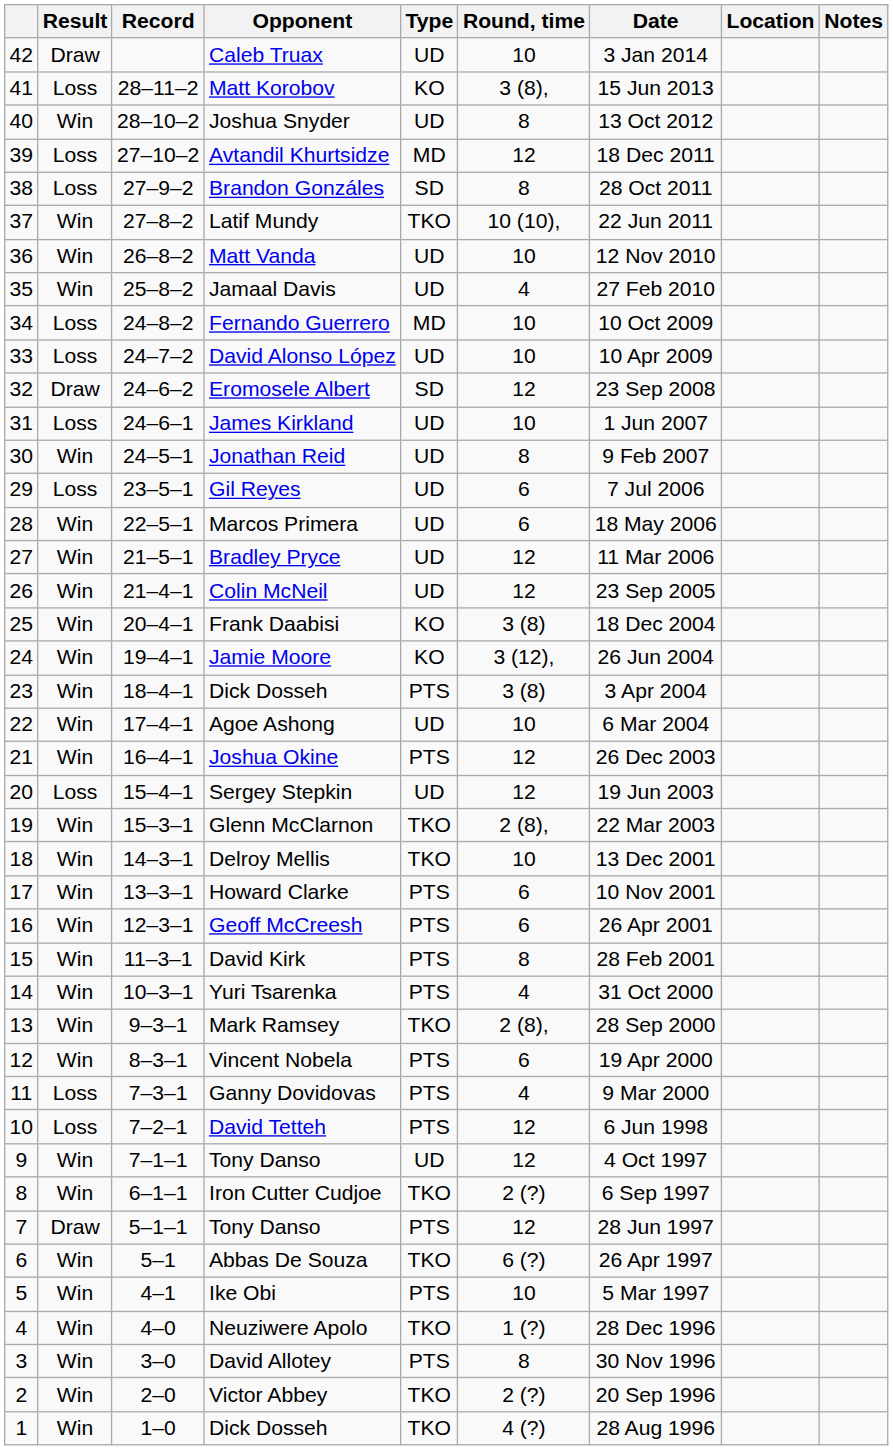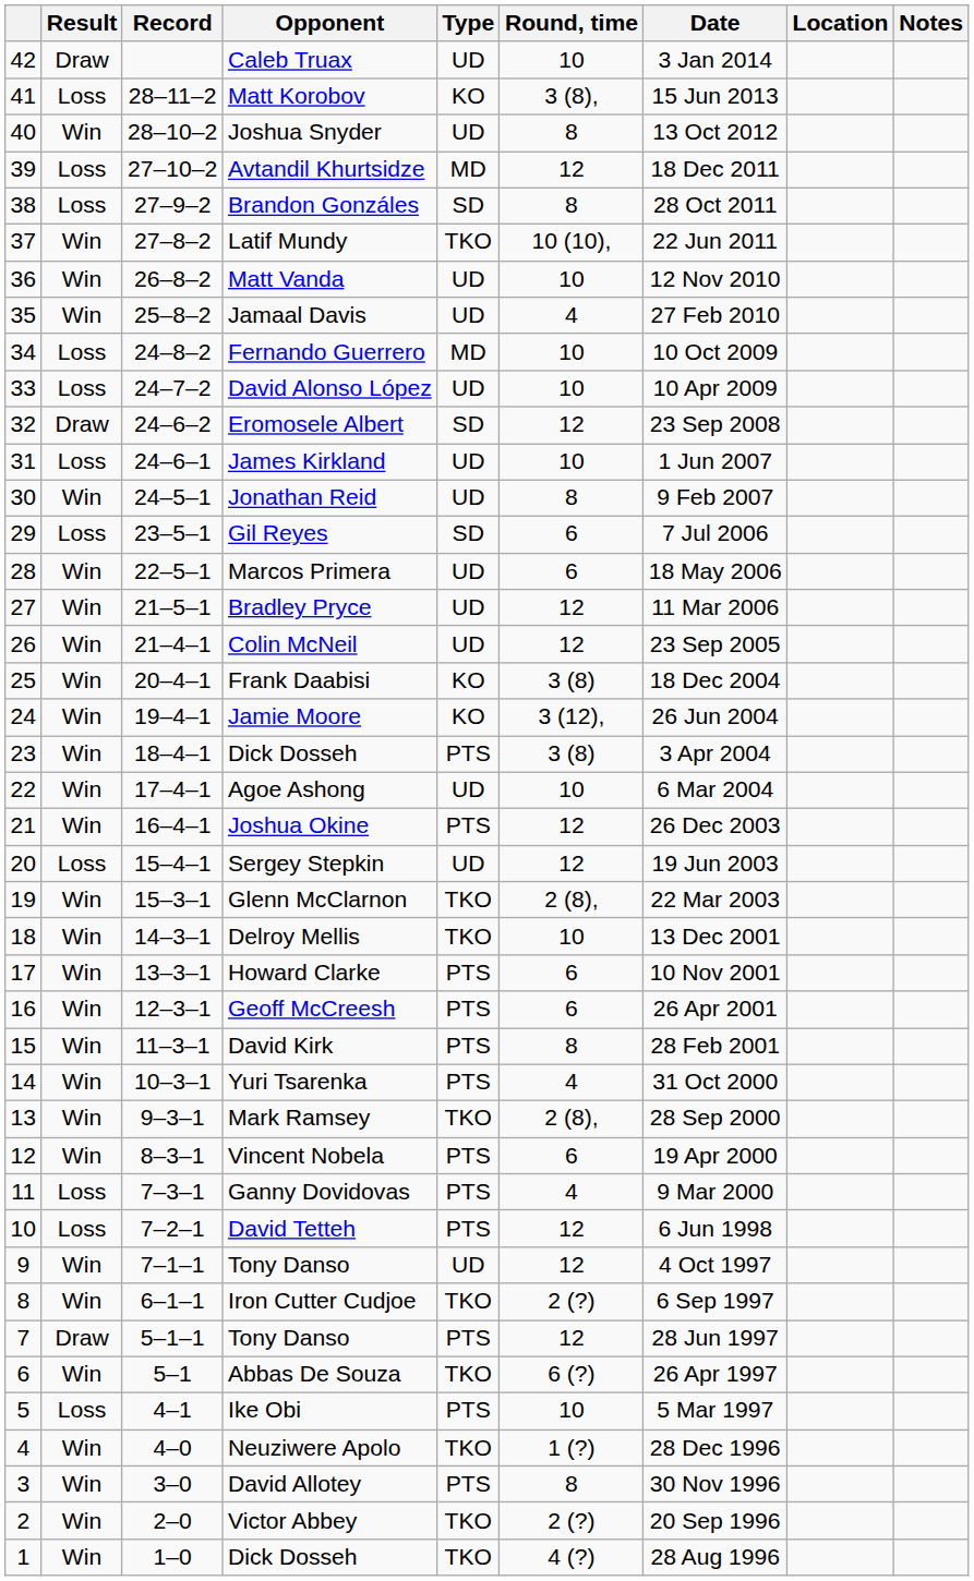 <table class="wikitable" style="text-align:center">
 <tr>
 <th></th>
 <th>Result</th>
 <th>Record</th>
 <th>Opponent</th>
 <th>Type</th>
 <th>Round, time</th>
 <th>Date</th>
 <th>Location</th>
 <th>Notes</th>
 </tr>
 <tr>
 <td>42</td>
 <td>Draw</td>
 <td></td>
 <td style="text-align:left;"> <a href='#'>Caleb Truax</a></td>
 <td>UD</td>
 <td>10</td>
 <td>3 Jan 2014</td>
 <td style="text-align:left"> </td>
 <td></td>
 </tr>
 <tr>
 <td>41</td>
 <td>Loss</td>
 <td>28–11–2</td>
 <td style="text-align:left;"> <a href='#'>Matt Korobov</a></td>
 <td>KO</td>
 <td>3 (8), </td>
 <td>15 Jun 2013</td>
 <td style="text-align:left"> </td>
 <td></td>
 </tr>
 <tr>
 <td>40</td>
 <td>Win</td>
 <td>28–10–2</td>
 <td style="text-align:left;"> Joshua Snyder</td>
 <td>UD</td>
 <td>8</td>
 <td>13 Oct 2012</td>
 <td style="text-align:left"> </td>
 <td></td>
 </tr>
 <tr>
 <td>39</td>
 <td>Loss</td>
 <td>27–10–2</td>
 <td style="text-align:left;"> <a href='#'>Avtandil Khurtsidze</a></td>
 <td>MD</td>
 <td>12</td>
 <td>18 Dec 2011</td>
 <td style="text-align:left"> </td>
 <td style="text-align:left"></td>
 </tr>
 <tr>
 <td>38</td>
 <td>Loss</td>
 <td>27–9–2</td>
 <td style="text-align:left;"> <a href='#'>Brandon Gonzáles</a></td>
 <td>SD</td>
 <td>8</td>
 <td>28 Oct 2011</td>
 <td style="text-align:left"> </td>
 <td></td>
 </tr>
 <tr>
 <td>37</td>
 <td>Win</td>
 <td>27–8–2</td>
 <td style="text-align:left;"> Latif Mundy</td>
 <td>TKO</td>
 <td>10 (10), </td>
 <td>22 Jun 2011</td>
 <td style="text-align:left"> </td>
 <td style="text-align:left"></td>
 </tr>
 <tr>
 <td>36</td>
 <td>Win</td>
 <td>26–8–2</td>
 <td style="text-align:left;"> <a href='#'>Matt Vanda</a></td>
 <td>UD</td>
 <td>10</td>
 <td>12 Nov 2010</td>
 <td style="text-align:left"> </td>
 <td></td>
 </tr>
 <tr>
 <td>35</td>
 <td>Win</td>
 <td>25–8–2</td>
 <td style="text-align:left;"> Jamaal Davis</td>
 <td>UD</td>
 <td>4</td>
 <td>27 Feb 2010</td>
 <td style="text-align:left"> </td>
 <td></td>
 </tr>
 <tr>
 <td>34</td>
 <td>Loss</td>
 <td>24–8–2</td>
 <td style="text-align:left;"> <a href='#'>Fernando Guerrero</a></td>
 <td>MD</td>
 <td>10</td>
 <td>10 Oct 2009</td>
 <td style="text-align:left"> </td>
 <td></td>
 </tr>
 <tr>
 <td>33</td>
 <td>Loss</td>
 <td>24–7–2</td>
 <td style="text-align:left;"> <a href='#'>David Alonso López</a></td>
 <td>UD</td>
 <td>10</td>
 <td>10 Apr 2009</td>
 <td style="text-align:left"> </td>
 <td></td>
 </tr>
 <tr>
 <td>32</td>
 <td>Draw</td>
 <td>24–6–2</td>
 <td style="text-align:left;"> <a href='#'>Eromosele Albert</a></td>
 <td>SD</td>
 <td>12</td>
 <td>23 Sep 2008</td>
 <td style="text-align:left"> </td>
 <td style="text-align:left"></td>
 </tr>
 <tr>
 <td>31</td>
 <td>Loss</td>
 <td>24–6–1</td>
 <td style="text-align:left;"> <a href='#'>James Kirkland</a></td>
 <td>UD</td>
 <td>10</td>
 <td>1 Jun 2007</td>
 <td style="text-align:left"> </td>
 <td></td>
 </tr>
 <tr>
 <td>30</td>
 <td>Win</td>
 <td>24–5–1</td>
 <td style="text-align:left;"> <a href='#'>Jonathan Reid</a></td>
 <td>UD</td>
 <td>8</td>
 <td>9 Feb 2007</td>
 <td style="text-align:left"> </td>
 <td></td>
 </tr>
 <tr>
 <td>29</td>
 <td>Loss</td>
 <td>23–5–1</td>
 <td style="text-align:left;"> <a href='#'>Gil Reyes</a></td>
-<td>UD</td>
+<td>SD</td>
 <td>6</td>
 <td>7 Jul 2006</td>
 <td style="text-align:left"> </td>
 <td></td>
 </tr>
 <tr>
 <td>28</td>
 <td>Win</td>
 <td>22–5–1</td>
 <td style="text-align:left;"> Marcos Primera</td>
 <td>UD</td>
 <td>6</td>
 <td>18 May 2006</td>
 <td style="text-align:left"> </td>
 <td></td>
 </tr>
 <tr>
 <td>27</td>
 <td>Win</td>
 <td>21–5–1</td>
 <td style="text-align:left;"> <a href='#'>Bradley Pryce</a></td>
 <td>UD</td>
 <td>12</td>
 <td>11 Mar 2006</td>
 <td style="text-align:left"> </td>
 <td style="text-align:left"></td>
 </tr>
 <tr>
 <td>26</td>
 <td>Win</td>
 <td>21–4–1</td>
 <td style="text-align:left;"> <a href='#'>Colin McNeil</a></td>
 <td>UD</td>
 <td>12</td>
 <td>23 Sep 2005</td>
 <td style="text-align:left"> </td>
 <td style="text-align:left"></td>
 </tr>
 <tr>
 <td>25</td>
 <td>Win</td>
 <td>20–4–1</td>
 <td style="text-align:left;"> Frank Daabisi</td>
 <td>KO</td>
 <td>3 (8)</td>
 <td>18 Dec 2004</td>
 <td style="text-align:left"> </td>
 <td></td>
 </tr>
 <tr>
 <td>24</td>
 <td>Win</td>
 <td>19–4–1</td>
 <td style="text-align:left;"> <a href='#'>Jamie Moore</a></td>
 <td>KO</td>
 <td>3 (12), </td>
 <td>26 Jun 2004</td>
 <td style="text-align:left"> </td>
 <td style="text-align:left"></td>
 </tr>
 <tr>
 <td>23</td>
 <td>Win</td>
 <td>18–4–1</td>
 <td style="text-align:left;"> Dick Dosseh</td>
 <td>PTS</td>
 <td>3 (8)</td>
 <td>3 Apr 2004</td>
 <td style="text-align:left"> </td>
 <td></td>
 </tr>
 <tr>
 <td>22</td>
 <td>Win</td>
 <td>17–4–1</td>
 <td style="text-align:left;"> Agoe Ashong</td>
 <td>UD</td>
 <td>10</td>
 <td>6 Mar 2004</td>
 <td style="text-align:left"> </td>
 <td></td>
 </tr>
 <tr>
 <td>21</td>
 <td>Win</td>
 <td>16–4–1</td>
 <td style="text-align:left;"> <a href='#'>Joshua Okine</a></td>
 <td>PTS</td>
 <td>12</td>
 <td>26 Dec 2003</td>
 <td style="text-align:left"> </td>
 <td style="text-align:left"></td>
 </tr>
 <tr>
 <td>20</td>
 <td>Loss</td>
 <td>15–4–1</td>
 <td style="text-align:left;"> Sergey Stepkin</td>
 <td>UD</td>
 <td>12</td>
 <td>19 Jun 2003</td>
 <td style="text-align:left"> </td>
 <td style="text-align:left"></td>
 </tr>
 <tr>
 <td>19</td>
 <td>Win</td>
 <td>15–3–1</td>
 <td style="text-align:left;"> Glenn McClarnon</td>
 <td>TKO</td>
 <td>2 (8), </td>
 <td>22 Mar 2003</td>
 <td style="text-align:left"> </td>
 <td></td>
 </tr>
 <tr>
 <td>18</td>
 <td>Win</td>
 <td>14–3–1</td>
 <td style="text-align:left;"> Delroy Mellis</td>
 <td>TKO</td>
 <td>10</td>
 <td>13 Dec 2001</td>
 <td style="text-align:left"> </td>
 <td style="text-align:left"></td>
 </tr>
 <tr>
 <td>17</td>
 <td>Win</td>
 <td>13–3–1</td>
 <td style="text-align:left;"> Howard Clarke</td>
 <td>PTS</td>
 <td>6</td>
 <td>10 Nov 2001</td>
 <td style="text-align:left"> </td>
 <td></td>
 </tr>
 <tr>
 <td>16</td>
 <td>Win</td>
 <td>12–3–1</td>
 <td style="text-align:left;"> <a href='#'>Geoff McCreesh</a></td>
 <td>PTS</td>
 <td>6</td>
 <td>26 Apr 2001</td>
 <td style="text-align:left"> </td>
 <td></td>
 </tr>
 <tr>
 <td>15</td>
 <td>Win</td>
 <td>11–3–1</td>
 <td style="text-align:left;"> David Kirk</td>
 <td>PTS</td>
 <td>8</td>
 <td>28 Feb 2001</td>
 <td style="text-align:left"> </td>
 <td></td>
 </tr>
 <tr>
 <td>14</td>
 <td>Win</td>
 <td>10–3–1</td>
 <td style="text-align:left;"> Yuri Tsarenka</td>
 <td>PTS</td>
 <td>4</td>
 <td>31 Oct 2000</td>
 <td style="text-align:left"> </td>
 <td></td>
 </tr>
 <tr>
 <td>13</td>
 <td>Win</td>
 <td>9–3–1</td>
 <td style="text-align:left;"> Mark Ramsey</td>
 <td>TKO</td>
 <td>2 (8), </td>
 <td>28 Sep 2000</td>
 <td style="text-align:left"> </td>
 <td></td>
 </tr>
 <tr>
 <td>12</td>
 <td>Win</td>
 <td>8–3–1</td>
 <td style="text-align:left;"> Vincent Nobela</td>
 <td>PTS</td>
 <td>6</td>
 <td>19 Apr 2000</td>
 <td style="text-align:left"> </td>
 <td></td>
 </tr>
 <tr>
 <td>11</td>
 <td>Loss</td>
 <td>7–3–1</td>
 <td style="text-align:left;"> Ganny Dovidovas</td>
 <td>PTS</td>
 <td>4</td>
 <td>9 Mar 2000</td>
 <td style="text-align:left"> </td>
 <td></td>
 </tr>
 <tr>
 <td>10</td>
 <td>Loss</td>
 <td>7–2–1</td>
 <td style="text-align:left;"> <a href='#'>David Tetteh</a></td>
 <td>PTS</td>
 <td>12</td>
 <td>6 Jun 1998</td>
 <td style="text-align:left"> </td>
 <td style="text-align:left"></td>
 </tr>
 <tr>
 <td>9</td>
 <td>Win</td>
 <td>7–1–1</td>
 <td style="text-align:left;"> Tony Danso</td>
 <td>UD</td>
 <td>12</td>
 <td>4 Oct 1997</td>
 <td style="text-align:left"> </td>
 <td style="text-align:left"></td>
 </tr>
 <tr>
 <td>8</td>
 <td>Win</td>
 <td>6–1–1</td>
 <td style="text-align:left;"> Iron Cutter Cudjoe</td>
 <td>TKO</td>
 <td>2 (?)</td>
 <td>6 Sep 1997</td>
 <td style="text-align:left"> </td>
 <td></td>
 </tr>
 <tr>
 <td>7</td>
 <td>Draw</td>
 <td>5–1–1</td>
 <td style="text-align:left;"> Tony Danso</td>
 <td>PTS</td>
 <td>12</td>
 <td>28 Jun 1997</td>
 <td style="text-align:left"> </td>
 <td style="text-align:left"></td>
 </tr>
 <tr>
 <td>6</td>
 <td>Win</td>
 <td>5–1</td>
 <td style="text-align:left;"> Abbas De Souza</td>
 <td>TKO</td>
 <td>6 (?)</td>
 <td>26 Apr 1997</td>
 <td style="text-align:left"> </td>
 <td></td>
 </tr>
 <tr>
 <td>5</td>
-<td>Win</td>
+<td>Loss</td>
 <td>4–1</td>
 <td style="text-align:left;"> Ike Obi</td>
 <td>PTS</td>
 <td>10</td>
 <td>5 Mar 1997</td>
 <td style="text-align:left"> </td>
 <td></td>
 </tr>
 <tr>
 <td>4</td>
 <td>Win</td>
 <td>4–0</td>
 <td style="text-align:left;"> Neuziwere Apolo</td>
 <td>TKO</td>
 <td>1 (?)</td>
 <td>28 Dec 1996</td>
 <td style="text-align:left"> </td>
 <td></td>
 </tr>
 <tr>
 <td>3</td>
 <td>Win</td>
 <td>3–0</td>
 <td style="text-align:left;"> David Allotey</td>
 <td>PTS</td>
 <td>8</td>
 <td>30 Nov 1996</td>
 <td style="text-align:left"> </td>
 <td></td>
 </tr>
 <tr>
 <td>2</td>
 <td>Win</td>
 <td>2–0</td>
 <td style="text-align:left;"> Victor Abbey</td>
 <td>TKO</td>
 <td>2 (?)</td>
 <td>20 Sep 1996</td>
 <td style="text-align:left"> </td>
 <td></td>
 </tr>
 <tr>
 <td>1</td>
 <td>Win</td>
 <td>1–0</td>
 <td style="text-align:left;"> Dick Dosseh</td>
 <td>TKO</td>
 <td>4 (?)</td>
 <td>28 Aug 1996</td>
 <td style="text-align:left"> </td>
 <td></td>
 </tr>
 </table>
